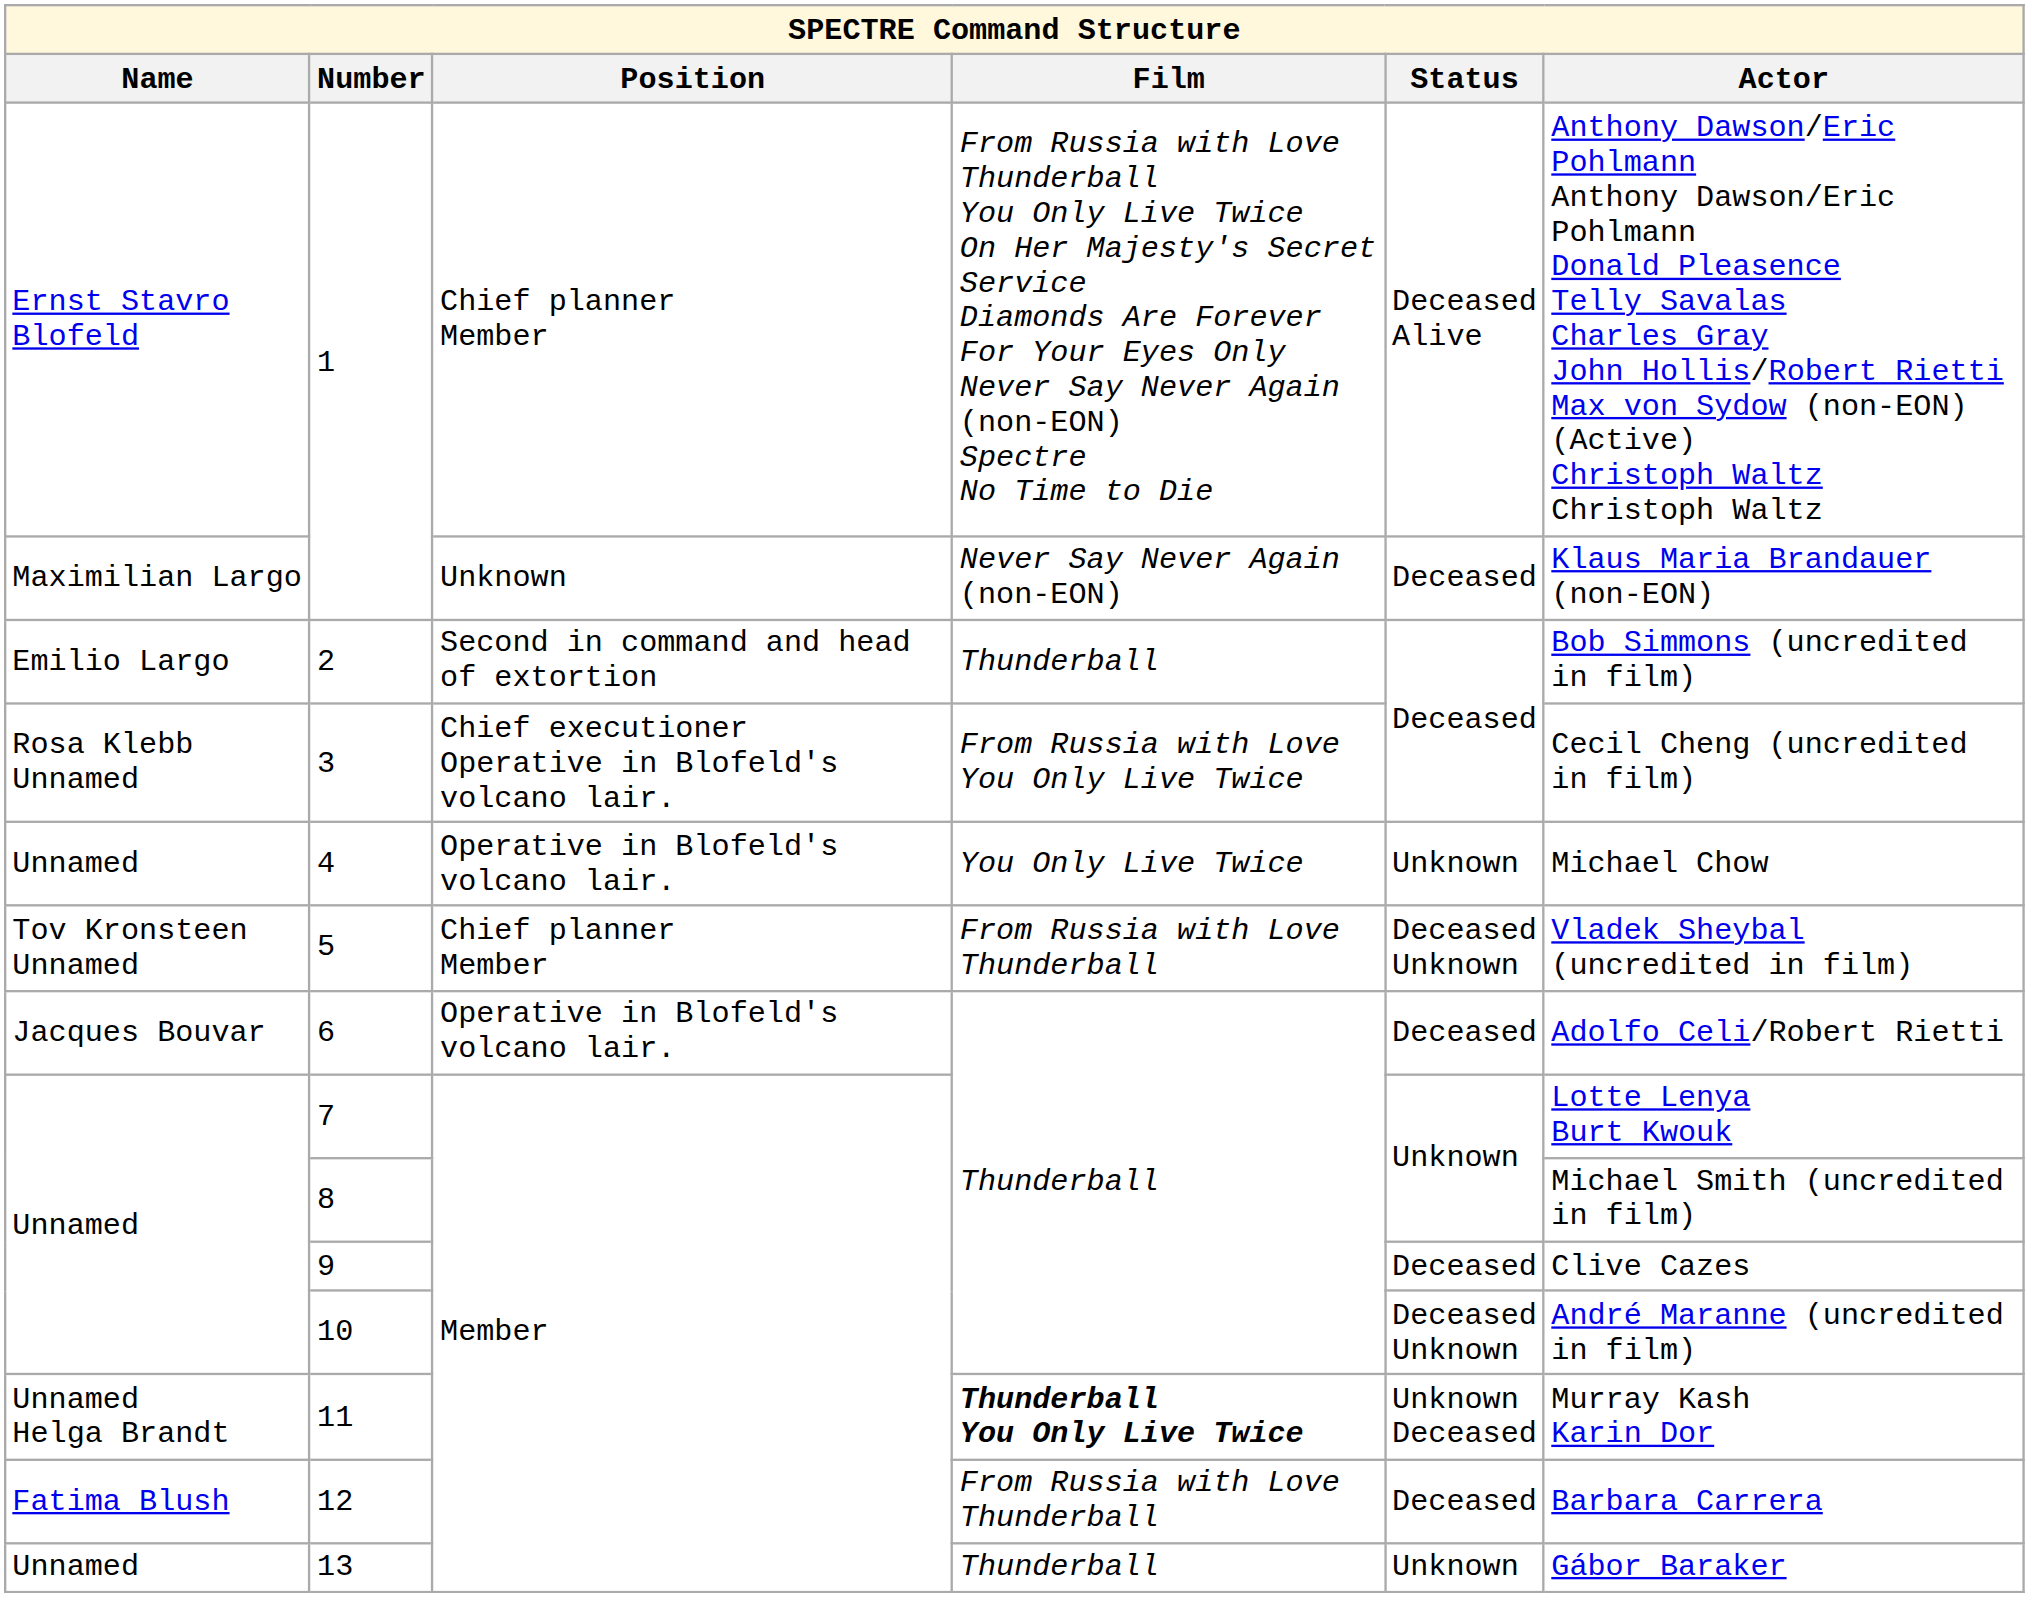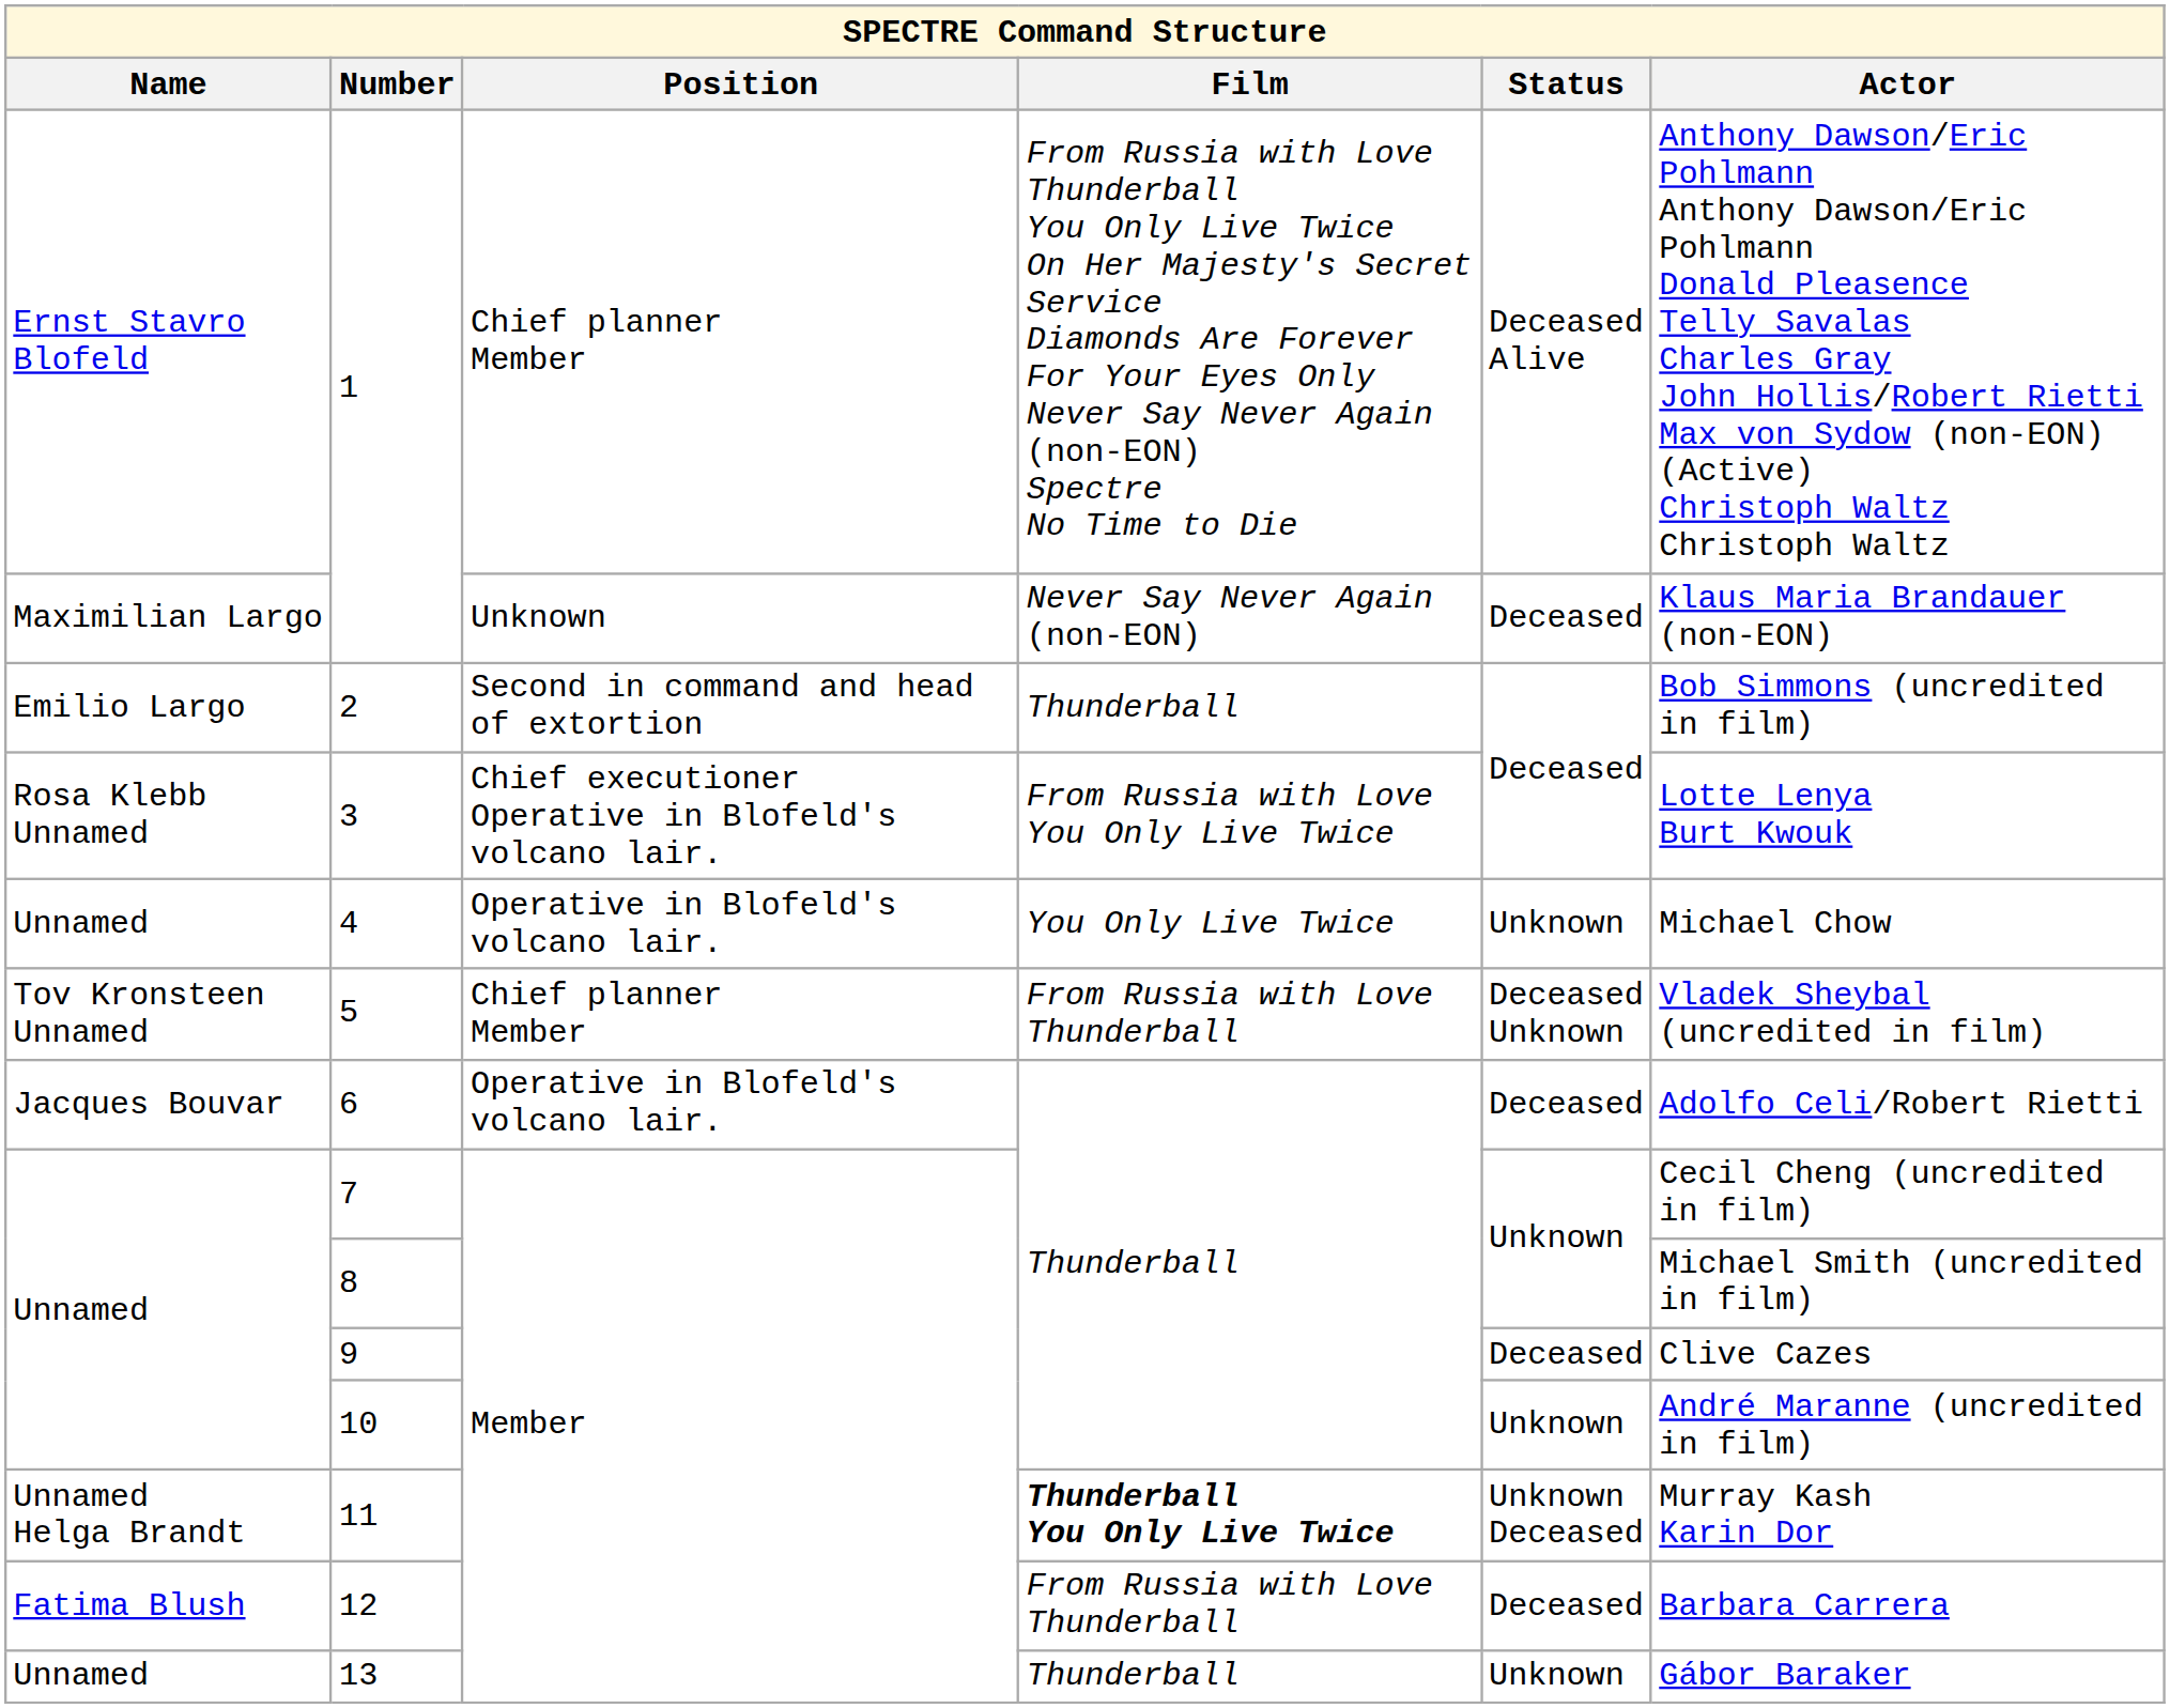 <table class="wikitable">
 <tr style="background:cornsilk;">
 <td style="text-align:center;" colspan="6"><strong>SPECTRE Command Structure</strong></td>
 </tr>
 <tr style="background:Cornsilk;">
 <th>Name</th>
 <th>Number</th>
 <th>Position</th>
 <th>Film</th>
 <th>Status</th>
 <th>Actor</th>
 </tr>
 <tr style="background:white;">
 <td><a href='#'>Ernst Stavro Blofeld</a></td>
 <td rowspan="2">1</td>
 <td>Chief planner <br> Member</td>
 <td><em>From Russia with Love<br>Thunderball<br>You Only Live Twice<br>On Her Majesty's Secret Service<br>Diamonds Are Forever<br>For Your Eyes Only<br>Never Say Never Again</em> (non-EON)<br><em>Spectre</em><br><em>No Time to Die</em></td>
 <td>Deceased<br>Alive<br></td>
 <td><a href='#'>Anthony Dawson</a>/<a href='#'>Eric Pohlmann</a><br>Anthony Dawson/Eric Pohlmann<br><a href='#'>Donald Pleasence</a><br><a href='#'>Telly Savalas</a><br><a href='#'>Charles Gray</a><br><a href='#'>John Hollis</a>/<a href='#'>Robert Rietti</a><br><a href='#'>Max von Sydow</a> (non-EON) (Active)<br> <a href='#'>Christoph Waltz</a><br> Christoph Waltz<br></td>
 </tr>
 <tr style="background:white;">
 <td>Maximilian Largo</td>
 <td>Unknown</td>
 <td><em>Never Say Never Again</em> (non-EON)</td>
 <td>Deceased</td>
 <td><a href='#'>Klaus Maria Brandauer</a> (non-EON)</td>
 </tr>
 <tr style="background:white;">
 <td>Emilio Largo</td>
 <td>2</td>
 <td>Second in command and head of extortion</td>
 <td><em>Thunderball</em></td>
 <td rowspan="2">Deceased</td>
 <td><a href='#'>Bob Simmons</a> (uncredited in film)</td>
 </tr>
 <tr style="background:white;">
 <td>Rosa Klebb <br> Unnamed</td>
 <td>3</td>
 <td>Chief executioner <br> Operative in Blofeld's volcano lair.</td>
 <td><em>From Russia with Love</em> <br> <em>You Only Live Twice</em></td>
-<td>Cecil Cheng (uncredited in film)</td>
+<td><a href='#'>Lotte Lenya</a> <br> <a href='#'>Burt Kwouk</a></td>
 </tr>
 <tr style="background:white;">
 <td>Unnamed</td>
 <td>4</td>
 <td>Operative in Blofeld's volcano lair.</td>
 <td><em>You Only Live Twice</em></td>
 <td>Unknown</td>
 <td>Michael Chow</td>
 </tr>
 <tr style="background:white;">
 <td>Tov Kronsteen<br> Unnamed</td>
 <td>5</td>
 <td>Chief planner <br> Member</td>
 <td><em>From Russia with Love</em> <br> <em>Thunderball</em></td>
 <td>Deceased <br> Unknown</td>
 <td><a href='#'>Vladek Sheybal</a> <br> (uncredited in film)</td>
 </tr>
 <tr style="background:white;">
 <td>Jacques Bouvar</td>
 <td>6</td>
 <td>Operative in Blofeld's volcano lair.</td>
 <td rowspan="5"><em>Thunderball</em></td>
 <td>Deceased</td>
 <td><a href='#'>Adolfo Celi</a>/Robert Rietti</td>
 </tr>
 <tr style="background:white;">
 <td rowspan="4">Unnamed</td>
 <td>7</td>
 <td rowspan="7">Member</td>
 <td rowspan="2">Unknown</td>
-<td><a href='#'>Lotte Lenya</a> <br> <a href='#'>Burt Kwouk</a></td>
+<td>Cecil Cheng (uncredited in film)</td>
 </tr>
 <tr style="background:white;">
 <td>8</td>
 <td>Michael Smith (uncredited in film)</td>
 </tr>
 <tr style="background:white;">
 <td>9</td>
 <td>Deceased</td>
 <td>Clive Cazes</td>
 </tr>
 <tr style="background:white;">
 <td>10</td>
-<td>Deceased <br> Unknown</td>
+<td>Unknown</td>
 <td><a href='#'>André Maranne</a> (uncredited in film)</td>
 </tr>
 <tr style="background:white;">
 <td>Unnamed<br>Helga Brandt</td>
 <td>11</td>
 <td><strong><em>Thunderball</em><br><em>You Only Live Twice</em></strong></td>
 <td>Unknown<br>Deceased</td>
 <td>Murray Kash<br><a href='#'>Karin Dor</a></td>
 </tr>
 <tr style="background:white;">
 <td><a href='#'>Fatima Blush</a></td>
 <td>12</td>
 <td><em>From Russia with Love</em> <br> <em>Thunderball</em></td>
 <td>Deceased</td>
 <td><a href='#'>Barbara Carrera</a></td>
 </tr>
 <tr style="background:white;">
 <td>Unnamed</td>
 <td>13</td>
 <td><em>Thunderball</em></td>
 <td>Unknown</td>
 <td><a href='#'>Gábor Baraker</a></td>
 </tr>
 </table>
